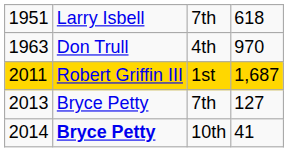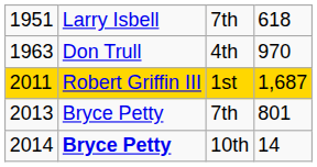 <table class="wikitable">
 <tr>
 <td>1951</td>
 <td><a href='#'>Larry Isbell</a></td>
 <td>7th</td>
 <td>618</td>
 </tr>
 <tr>
 <td>1963</td>
 <td><a href='#'>Don Trull</a></td>
 <td>4th</td>
 <td>970</td>
 </tr>
 <tr bgcolor="gold">
 <td>2011</td>
 <td><a href='#'>Robert Griffin III</a></td>
 <td>1st</td>
 <td>1,687</td>
 </tr>
 <tr>
 <td>2013</td>
 <td><a href='#'>Bryce Petty</a></td>
 <td>7th</td>
-<td>127</td>
+<td>801</td>
 </tr>
 <tr>
 <td>2014</td>
 <td><strong><a href='#'>Bryce Petty</a></strong></td>
 <td>10th</td>
-<td>41</td>
+<td>14</td>
 </tr>
 </table>
